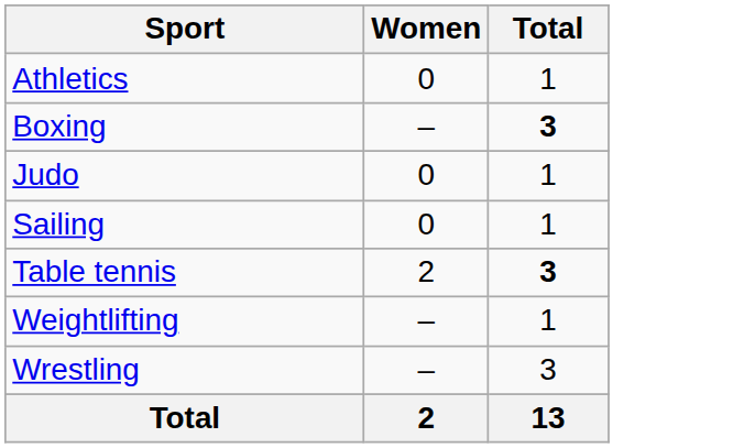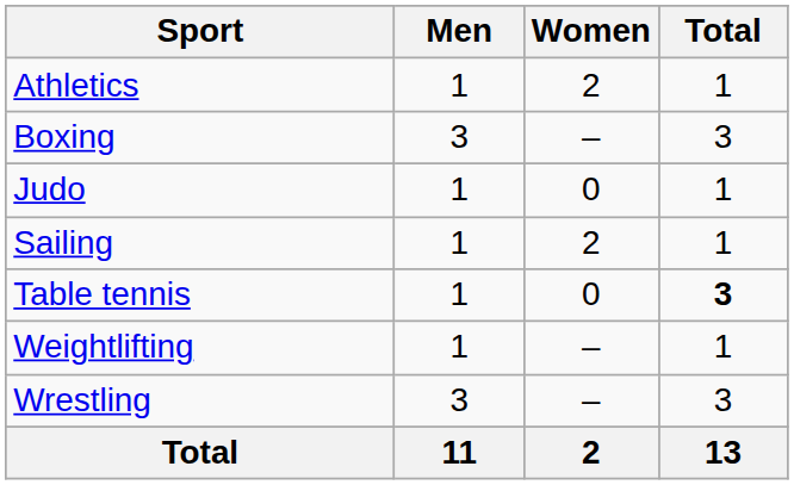 <table class="wikitable sortable" style="text-align:center;">
 <tr>
 <th width=180>Sport</th>
+<th width=55>Men</th>
 <th width=55>Women</th>
 <th width=55>Total</th>
 </tr>
 <tr>
 <td align=left><a href='#'>Athletics</a></td>
-<td>0</td>
+<td>1</td>
+<td>2</td>
 <td>1</td>
 </tr>
 <tr>
 <td align=left><a href='#'>Boxing</a></td>
+<td>3</td>
 <td>–</td>
-<td><strong>3</strong></td>
+<td>3</td>
 </tr>
 <tr>
 <td align=left><a href='#'>Judo</a></td>
+<td>1</td>
 <td>0</td>
 <td>1</td>
 </tr>
 <tr>
 <td align=left><a href='#'>Sailing</a></td>
-<td>0</td>
+<td>1</td>
+<td>2</td>
 <td>1</td>
 </tr>
 <tr>
 <td align=left><a href='#'>Table tennis</a></td>
-<td>2</td>
+<td>1</td>
+<td>0</td>
 <td><strong>3</strong></td>
 </tr>
 <tr>
 <td align=left><a href='#'>Weightlifting</a></td>
+<td>1</td>
 <td>–</td>
 <td>1</td>
 </tr>
 <tr>
 <td align=left><a href='#'>Wrestling</a></td>
+<td>3</td>
 <td>–</td>
 <td>3</td>
 </tr>
 <tr>
 <th>Total</th>
+<th>11</th>
 <th>2</th>
 <th>13</th>
 </tr>
 </table>
